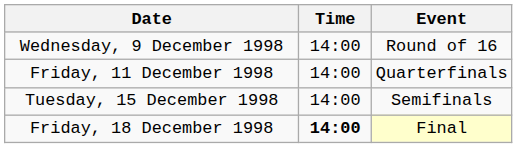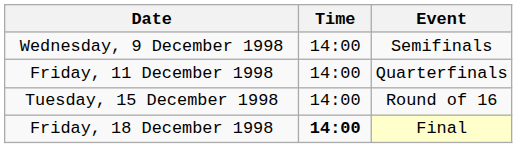 <table class = "wikitable" style="text-align:center;">
 <tr>
 <th width=220>Date</th>
 <th width=50>Time</th>
 <th width=100>Event</th>
 </tr>
 <tr>
 <td>Wednesday, 9 December 1998</td>
 <td>14:00</td>
-<td>Round of 16</td>
+<td>Semifinals</td>
 </tr>
 <tr>
 <td>Friday, 11 December 1998</td>
 <td>14:00</td>
 <td>Quarterfinals</td>
 </tr>
 <tr>
 <td>Tuesday, 15 December 1998</td>
 <td>14:00</td>
-<td>Semifinals</td>
+<td>Round of 16</td>
 </tr>
 <tr>
 <td>Friday, 18 December 1998</td>
 <td><strong>14:00</strong></td>
 <td bgcolor=ffffcc>Final</td>
 </tr>
 </table>
